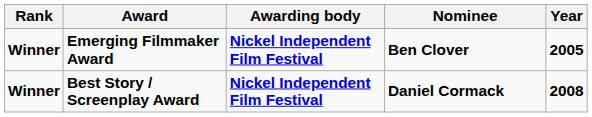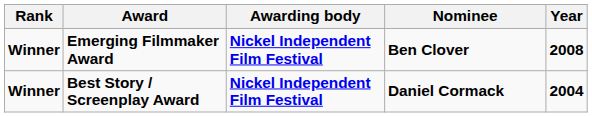 <table class="wikitable" align="centre">
 <tr>
 <th width=7%>Rank</th>
 <th width=29%>Award</th>
 <th width=28%>Awarding body</th>
 <th width=29%>Nominee</th>
 <th width=7%>Year</th>
 </tr>
 <tr>
 <td><strong>Winner</strong></td>
 <td><strong>Emerging Filmmaker Award</strong></td>
 <td><strong><a href='#'>Nickel Independent Film Festival</a></strong></td>
 <td><strong>Ben Clover</strong></td>
-<td><strong>2005</strong></td>
+<td><strong>2008</strong></td>
 </tr>
 <tr>
 <td><strong>Winner</strong></td>
 <td><strong>Best Story / Screenplay Award</strong></td>
 <td><strong><a href='#'>Nickel Independent Film Festival</a></strong></td>
 <td><strong>Daniel Cormack</strong></td>
-<td><strong>2008</strong></td>
+<td><strong>2004</strong></td>
 </tr>
 </table>
